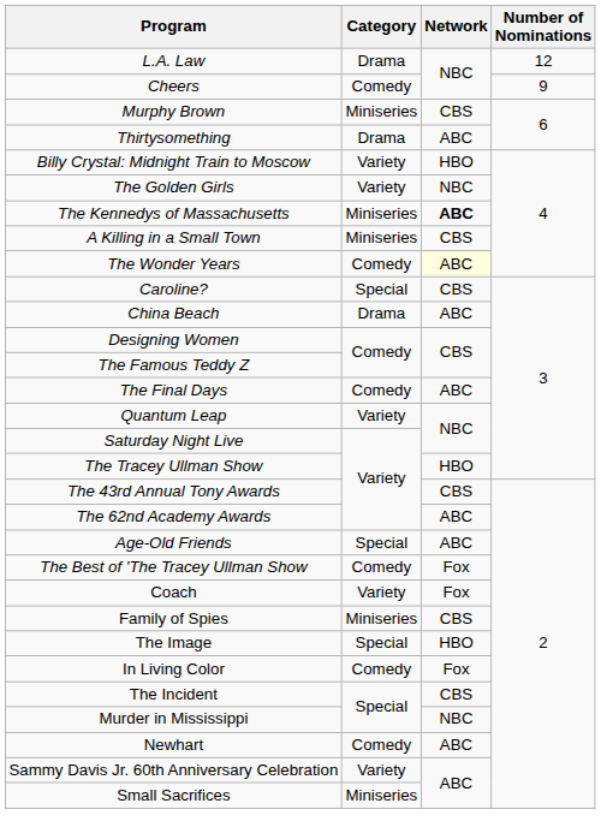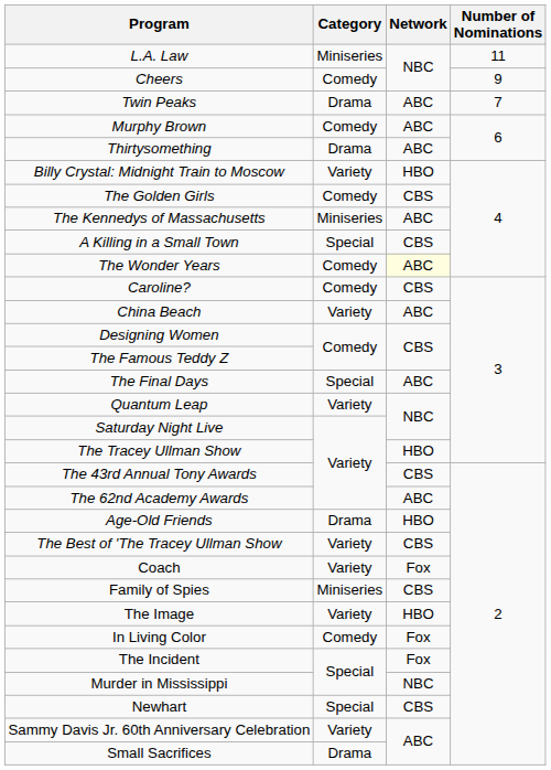 <table class="wikitable">
 <tr>
 <th>Program</th>
 <th>Category</th>
 <th>Network</th>
 <th>Number of<br>Nominations</th>
 </tr>
 <tr style="text-align:center">
 <td><em>L.A. Law</em></td>
-<td>Drama</td>
+<td>Miniseries</td>
 <td rowspan="2">NBC</td>
-<td>12</td>
+<td>11</td>
 </tr>
 <tr style="text-align:center">
 <td><em>Cheers</em></td>
 <td>Comedy</td>
 <td>9</td>
 </tr>
 <tr style="text-align:center">
+<td><em>Twin Peaks</em></td>
+<td>Drama</td>
+<td>ABC</td>
+<td>7</td>
+</tr>
+<tr style="text-align:center">
 <td><em>Murphy Brown</em></td>
-<td>Miniseries</td>
-<td>CBS</td>
+<td>Comedy</td>
+<td>ABC</td>
 <td rowspan="2">6</td>
 </tr>
 <tr style="text-align:center">
 <td><em>Thirtysomething</em></td>
 <td>Drama</td>
 <td>ABC</td>
 </tr>
 <tr style="text-align:center">
 <td><em>Billy Crystal: Midnight Train to Moscow</em></td>
 <td>Variety</td>
 <td>HBO</td>
 <td rowspan="5">4</td>
 </tr>
 <tr style="text-align:center">
 <td><em>The Golden Girls</em></td>
-<td>Variety</td>
-<td>NBC</td>
+<td>Comedy</td>
+<td>CBS</td>
 </tr>
 <tr style="text-align:center">
 <td><em>The Kennedys of Massachusetts</em></td>
 <td>Miniseries</td>
-<td><strong>ABC</strong></td>
+<td>ABC</td>
 </tr>
 <tr style="text-align:center">
 <td><em>A Killing in a Small Town</em></td>
-<td>Miniseries</td>
+<td>Special</td>
 <td>CBS</td>
 </tr>
 <tr style="text-align:center">
 <td><em>The Wonder Years</em></td>
 <td>Comedy</td>
 <td style="background: lightyellow;">ABC</td>
 </tr>
 <tr style="text-align:center">
 <td><em>Caroline?</em></td>
-<td>Special</td>
+<td>Comedy</td>
 <td>CBS</td>
 <td rowspan="8">3</td>
 </tr>
 <tr style="text-align:center">
 <td><em>China Beach</em></td>
-<td>Drama</td>
+<td>Variety</td>
 <td>ABC</td>
 </tr>
 <tr style="text-align:center">
 <td><em>Designing Women</em></td>
 <td rowspan="2">Comedy</td>
 <td rowspan="2">CBS</td>
 </tr>
 <tr style="text-align:center">
 <td><em>The Famous Teddy Z</em></td>
 </tr>
 <tr style="text-align:center">
 <td><em>The Final Days</em></td>
-<td>Comedy</td>
+<td>Special</td>
 <td>ABC</td>
 </tr>
 <tr style="text-align:center">
 <td><em>Quantum Leap</em></td>
 <td>Variety</td>
 <td rowspan="2">NBC</td>
 </tr>
 <tr style="text-align:center">
 <td><em>Saturday Night Live</em></td>
 <td rowspan="4">Variety</td>
 </tr>
 <tr style="text-align:center">
 <td><em>The Tracey Ullman Show</em></td>
 <td>HBO</td>
 </tr>
 <tr style="text-align:center">
 <td><em>The 43rd Annual Tony Awards</em></td>
 <td>CBS</td>
 <td rowspan="13">2</td>
 </tr>
 <tr style="text-align:center">
 <td><em>The 62nd Academy Awards</em></td>
 <td>ABC</td>
 </tr>
 <tr style="text-align:center">
 <td><em>Age-Old Friends</em></td>
-<td>Special</td>
-<td>ABC</td>
+<td>Drama</td>
+<td>HBO</td>
 </tr>
 <tr style="text-align:center">
 <td><em>The Best of 'The Tracey Ullman Show<strong></td>
-<td>Comedy</td>
-<td>Fox</td>
+<td>Variety</td>
+<td>CBS</td>
 </tr>
 <tr style="text-align:center">
 <td></em>Coach<em></td>
 <td>Variety</td>
 <td>Fox</td>
 </tr>
 <tr style="text-align:center">
 <td></em>Family of Spies<em></td>
 <td>Miniseries</td>
 <td>CBS</td>
 </tr>
 <tr style="text-align:center">
 <td></em>The Image<em></td>
-<td>Special</td>
+<td>Variety</td>
 <td>HBO</td>
 </tr>
 <tr style="text-align:center">
 <td></em>In Living Color<em></td>
 <td>Comedy</td>
 <td>Fox</td>
 </tr>
 <tr style="text-align:center">
 <td></em>The Incident<em></td>
 <td rowspan="2">Special</td>
-<td>CBS</td>
+<td>Fox</td>
 </tr>
 <tr style="text-align:center">
 <td></em>Murder in Mississippi<em></td>
 <td>NBC</td>
 </tr>
 <tr style="text-align:center">
 <td></em>Newhart<em></td>
-<td>Comedy</td>
-<td>ABC</td>
+<td>Special</td>
+<td>CBS</td>
 </tr>
 <tr style="text-align:center">
 <td></em>Sammy Davis Jr. 60th Anniversary Celebration<em></td>
 <td>Variety</td>
 <td rowspan="2">ABC</td>
 </tr>
 <tr style="text-align:center">
 <td></em>Small Sacrifices<em></td>
-<td>Miniseries</td>
+<td>Drama</td>
 </tr>
 </table>
